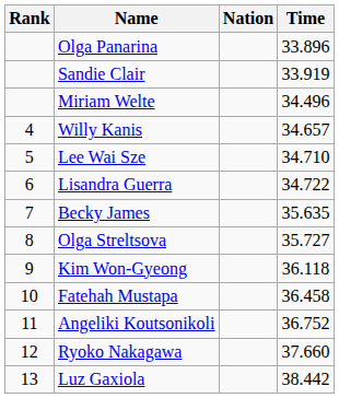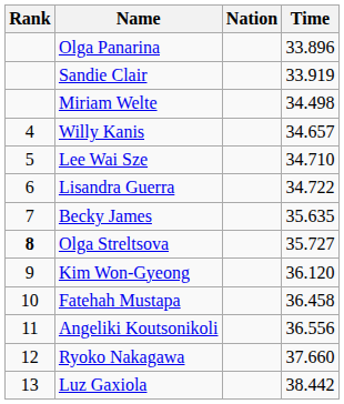 <table class="wikitable sortable" style="text-align:center">
 <tr>
 <th>Rank</th>
 <th>Name</th>
 <th>Nation</th>
 <th>Time</th>
 </tr>
 <tr>
 <td></td>
 <td align=left><a href='#'>Olga Panarina</a></td>
 <td align=left></td>
 <td>33.896</td>
 </tr>
 <tr>
 <td></td>
 <td align=left><a href='#'>Sandie Clair</a></td>
 <td align=left></td>
 <td>33.919</td>
 </tr>
 <tr>
 <td></td>
 <td align=left><a href='#'>Miriam Welte</a></td>
 <td align=left></td>
-<td>34.496</td>
+<td>34.498</td>
 </tr>
 <tr>
 <td>4</td>
 <td align=left><a href='#'>Willy Kanis</a></td>
 <td align=left></td>
 <td>34.657</td>
 </tr>
 <tr>
 <td>5</td>
 <td align=left><a href='#'>Lee Wai Sze</a></td>
 <td align=left></td>
 <td>34.710</td>
 </tr>
 <tr>
 <td>6</td>
 <td align=left><a href='#'>Lisandra Guerra</a></td>
 <td align=left></td>
 <td>34.722</td>
 </tr>
 <tr>
 <td>7</td>
 <td align=left><a href='#'>Becky James</a></td>
 <td align=left></td>
 <td>35.635</td>
 </tr>
 <tr>
-<td>8</td>
+<td><strong>8</strong></td>
 <td align=left><a href='#'>Olga Streltsova</a></td>
 <td align=left></td>
 <td>35.727</td>
 </tr>
 <tr>
 <td>9</td>
 <td align=left><a href='#'>Kim Won-Gyeong</a></td>
 <td align=left></td>
-<td>36.118</td>
+<td>36.120</td>
 </tr>
 <tr>
 <td>10</td>
 <td align=left><a href='#'>Fatehah Mustapa</a></td>
 <td align=left></td>
 <td>36.458</td>
 </tr>
 <tr>
 <td>11</td>
 <td align=left><a href='#'>Angeliki Koutsonikoli</a></td>
 <td align=left></td>
-<td>36.752</td>
+<td>36.556</td>
 </tr>
 <tr>
 <td>12</td>
 <td align=left><a href='#'>Ryoko Nakagawa</a></td>
 <td align=left></td>
 <td>37.660</td>
 </tr>
 <tr>
 <td>13</td>
 <td align=left><a href='#'>Luz Gaxiola</a></td>
 <td align=left></td>
 <td>38.442</td>
 </tr>
 </table>
